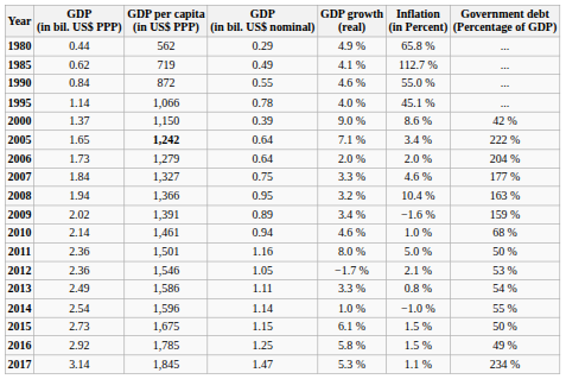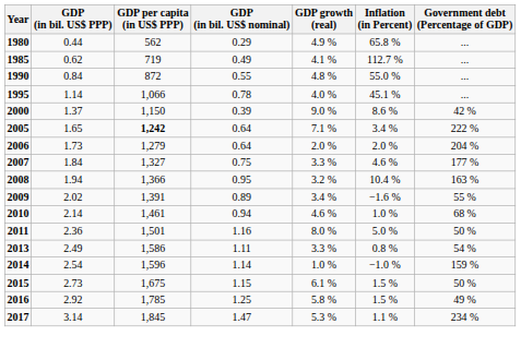 <table class="wikitable" style="text-align:center; vertical-align:middle;">
 <tr style="font-weight:bold;">
 <th>Year</th>
 <th>GDP<br>(in bil. US$ PPP)</th>
 <th>GDP per capita<br>(in US$ PPP)</th>
 <th>GDP<br>(in bil. US$ nominal)</th>
 <th>GDP growth<br>(real)</th>
 <th>Inflation<br>(in Percent)</th>
 <th>Government debt<br>(Percentage of GDP)</th>
 </tr>
 <tr>
 <td style="font-weight:bold;">1980</td>
 <td>0.44</td>
 <td>562</td>
 <td>0.29</td>
 <td>4.9 %</td>
 <td>65.8 %</td>
 <td>...</td>
 </tr>
 <tr>
 <td style="font-weight:bold;">1985</td>
 <td>0.62</td>
 <td>719</td>
 <td>0.49</td>
 <td>4.1 %</td>
 <td>112.7 %</td>
 <td>...</td>
 </tr>
 <tr>
 <td style="font-weight:bold;">1990</td>
 <td>0.84</td>
 <td>872</td>
 <td>0.55</td>
-<td>4.6 %</td>
+<td>4.8 %</td>
 <td>55.0 %</td>
 <td>...</td>
 </tr>
 <tr>
 <td style="font-weight:bold;">1995</td>
 <td>1.14</td>
 <td>1,066</td>
 <td>0.78</td>
 <td>4.0 %</td>
 <td>45.1 %</td>
 <td>...</td>
 </tr>
 <tr>
 <td style="font-weight:bold;">2000</td>
 <td>1.37</td>
 <td>1,150</td>
 <td>0.39</td>
 <td>9.0 %</td>
 <td>8.6 %</td>
 <td>42 %</td>
 </tr>
 <tr>
 <td style="font-weight:bold;">2005</td>
 <td>1.65</td>
 <td><strong>1,242</strong></td>
 <td>0.64</td>
 <td>7.1 %</td>
 <td>3.4 %</td>
 <td>222 %</td>
 </tr>
 <tr>
 <td style="font-weight:bold;">2006</td>
 <td>1.73</td>
 <td>1,279</td>
 <td>0.64</td>
 <td>2.0 %</td>
 <td>2.0 %</td>
 <td>204 %</td>
 </tr>
 <tr>
 <td style="font-weight:bold;">2007</td>
 <td>1.84</td>
 <td>1,327</td>
 <td>0.75</td>
 <td>3.3 %</td>
 <td>4.6 %</td>
 <td>177 %</td>
 </tr>
 <tr>
 <td style="font-weight:bold;">2008</td>
 <td>1.94</td>
 <td>1,366</td>
 <td>0.95</td>
 <td>3.2 %</td>
 <td>10.4 %</td>
 <td>163 %</td>
 </tr>
 <tr>
 <td style="font-weight:bold;">2009</td>
 <td>2.02</td>
 <td>1,391</td>
 <td>0.89</td>
 <td>3.4 %</td>
 <td>−1.6 %</td>
-<td>159 %</td>
+<td>55 %</td>
 </tr>
 <tr>
 <td style="font-weight:bold;">2010</td>
 <td>2.14</td>
 <td>1,461</td>
 <td>0.94</td>
 <td>4.6 %</td>
 <td>1.0 %</td>
 <td>68 %</td>
 </tr>
 <tr>
 <td style="font-weight:bold;">2011</td>
 <td>2.36</td>
 <td>1,501</td>
 <td>1.16</td>
 <td>8.0 %</td>
 <td>5.0 %</td>
 <td>50 %</td>
 </tr>
 <tr>
-<td style="font-weight:bold;">2012</td>
-<td>2.36</td>
-<td>1,546</td>
-<td>1.05</td>
-<td>−1.7 %</td>
-<td>2.1 %</td>
-<td>53 %</td>
-</tr>
-<tr>
 <td style="font-weight:bold;">2013</td>
 <td>2.49</td>
 <td>1,586</td>
 <td>1.11</td>
 <td>3.3 %</td>
 <td>0.8 %</td>
 <td>54 %</td>
 </tr>
 <tr>
 <td style="font-weight:bold;">2014</td>
 <td>2.54</td>
 <td>1,596</td>
 <td>1.14</td>
 <td>1.0 %</td>
 <td>−1.0 %</td>
-<td>55 %</td>
+<td>159 %</td>
 </tr>
 <tr>
 <td style="font-weight:bold;">2015</td>
 <td>2.73</td>
 <td>1,675</td>
 <td>1.15</td>
 <td>6.1 %</td>
 <td>1.5 %</td>
 <td>50 %</td>
 </tr>
 <tr>
 <td style="font-weight:bold;">2016</td>
 <td>2.92</td>
 <td>1,785</td>
 <td>1.25</td>
 <td>5.8 %</td>
 <td>1.5 %</td>
 <td>49 %</td>
 </tr>
 <tr>
 <td style="font-weight:bold;">2017</td>
 <td>3.14</td>
 <td>1,845</td>
 <td>1.47</td>
 <td>5.3 %</td>
 <td>1.1 %</td>
 <td>234 %</td>
 </tr>
 </table>
